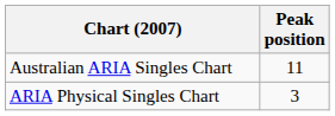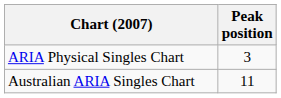 <table class="wikitable">
 <tr>
 <th align="left" width="220">Chart (2007)</th>
 <th align="center">Peak<br>position</th>
 </tr>
 <tr>
+<td align="left"><a href='#'>ARIA</a> Physical Singles Chart</td>
+<td align="center">3</td>
+</tr>
+<tr>
 <td align="left">Australian <a href='#'>ARIA</a> Singles Chart</td>
 <td align="center">11</td>
 </tr>
-<tr>
-<td align="left"><a href='#'>ARIA</a> Physical Singles Chart</td>
-<td align="center">3</td>
-</tr>
 </table>
